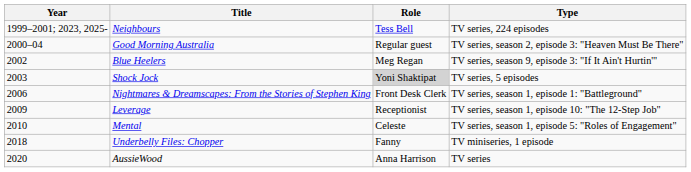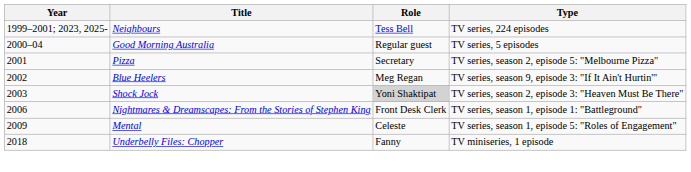 <table class="wikitable">
 <tr>
 <th>Year</th>
 <th>Title</th>
 <th>Role</th>
 <th>Type</th>
 </tr>
 <tr>
 <td>1999–2001; 2023, 2025-</td>
 <td><em><a href='#'>Neighbours</a></em></td>
 <td><a href='#'>Tess Bell</a></td>
 <td>TV series, 224 episodes</td>
 </tr>
 <tr>
 <td>2000–04</td>
 <td><em><a href='#'>Good Morning Australia</a></em></td>
 <td>Regular guest</td>
-<td>TV series, season 2, episode 3: "Heaven Must Be There"</td>
+<td>TV series, 5 episodes</td>
+</tr>
+<tr>
+<td>2001</td>
+<td><em><a href='#'>Pizza</a></em></td>
+<td>Secretary</td>
+<td>TV series, season 2, episode 5: "Melbourne Pizza"</td>
 </tr>
 <tr>
 <td>2002</td>
 <td><em><a href='#'>Blue Heelers</a></em></td>
 <td>Meg Regan</td>
 <td>TV series, season 9, episode 3: "If It Ain't Hurtin'"</td>
 </tr>
 <tr>
 <td>2003</td>
 <td><em><a href='#'>Shock Jock</a></em></td>
 <td style="background: lightgrey;">Yoni Shaktipat</td>
-<td>TV series, 5 episodes</td>
+<td>TV series, season 2, episode 3: "Heaven Must Be There"</td>
 </tr>
 <tr>
 <td>2006</td>
 <td><em><a href='#'>Nightmares & Dreamscapes: From the Stories of Stephen King</a></em></td>
 <td>Front Desk Clerk</td>
 <td>TV series, season 1, episode 1: "Battleground"</td>
 </tr>
 <tr>
 <td>2009</td>
-<td><em><a href='#'>Leverage</a></em></td>
-<td>Receptionist</td>
-<td>TV series, season 1, episode 10: "The 12-Step Job"</td>
-</tr>
-<tr>
-<td>2010</td>
 <td><em><a href='#'>Mental</a></em></td>
 <td>Celeste</td>
 <td>TV series, season 1, episode 5: "Roles of Engagement"</td>
 </tr>
 <tr>
 <td>2018</td>
 <td><em><a href='#'>Underbelly Files: Chopper</a></em></td>
 <td>Fanny</td>
 <td>TV miniseries, 1 episode</td>
 </tr>
-<tr>
-<td>2020</td>
-<td><em>AussieWood</em></td>
-<td>Anna Harrison</td>
-<td>TV series</td>
-</tr>
 </table>
